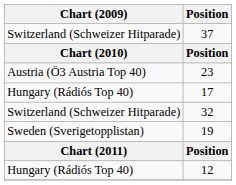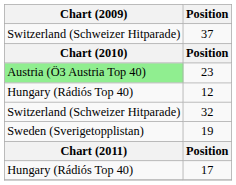 <table class="wikitable">
 <tr>
 <th>Chart (2009)</th>
 <th>Position</th>
 </tr>
 <tr>
 <td>Switzerland (Schweizer Hitparade)</td>
 <td align="center">37</td>
 </tr>
 <tr>
 <th>Chart (2010)</th>
 <th>Position</th>
 </tr>
 <tr>
-<td>Austria (Ö3 Austria Top 40)</td>
+<td style="background: lightgreen;">Austria (Ö3 Austria Top 40)</td>
 <td align="center">23</td>
 </tr>
 <tr>
 <td>Hungary (Rádiós Top 40)</td>
-<td align="center">17</td>
+<td align="center">12</td>
 </tr>
 <tr>
 <td>Switzerland (Schweizer Hitparade)</td>
 <td align="center">32</td>
 </tr>
 <tr>
 <td>Sweden (Sverigetopplistan)</td>
 <td align="center">19</td>
 </tr>
 <tr>
 <th>Chart (2011)</th>
 <th>Position</th>
 </tr>
 <tr>
 <td>Hungary (Rádiós Top 40)</td>
-<td align="center">12</td>
+<td align="center">17</td>
 </tr>
 <tr>
 </tr>
 </table>
